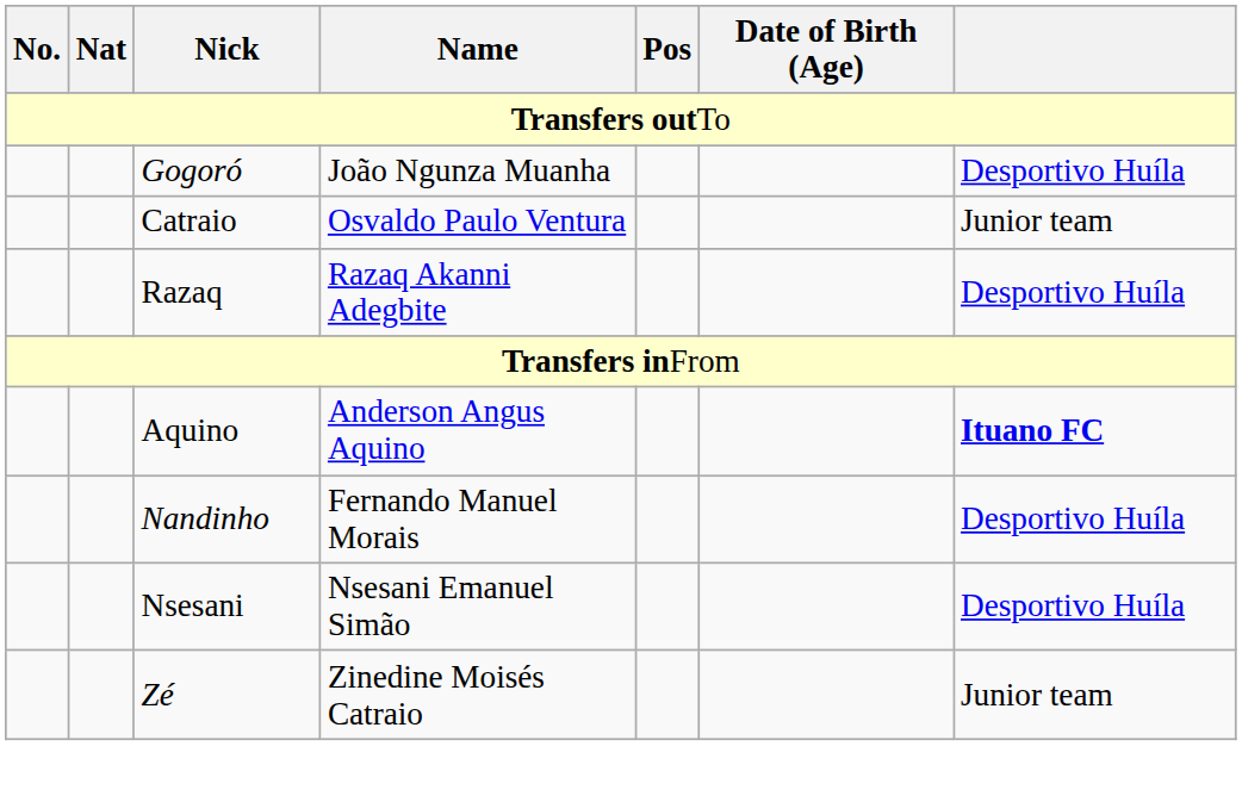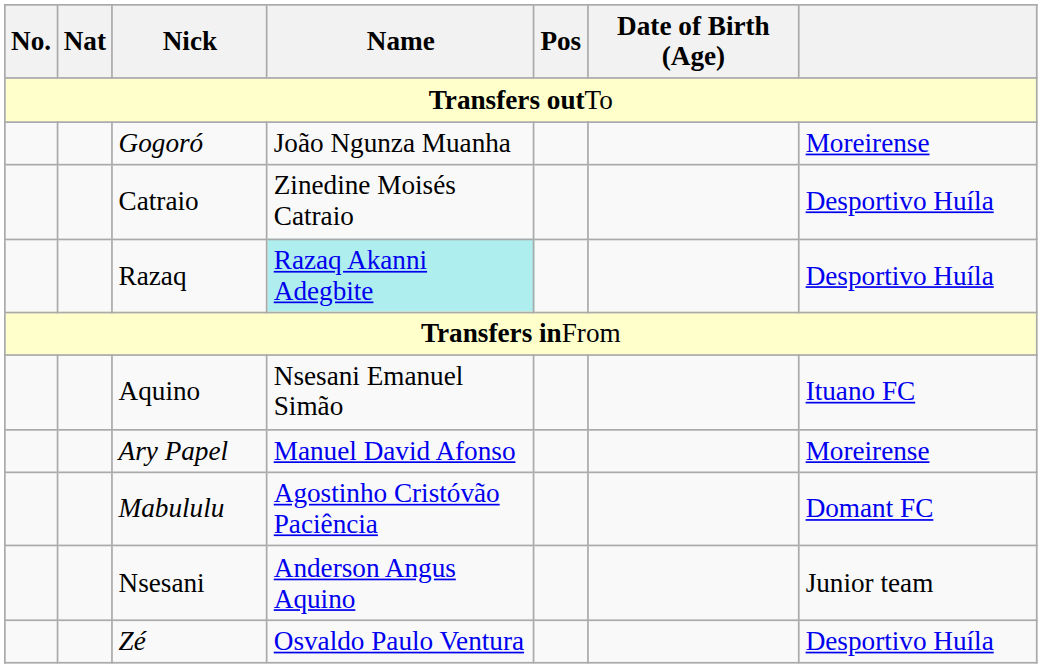 <table class="wikitable ve-ce-branchNode ve-ce-tableNode">
 <tr>
 <th>No.</th>
 <th>Nat</th>
 <th width=105px>Nick</th>
 <th width=230px>Name</th>
 <th>Pos</th>
 <th width=195px>Date of Birth (Age)</th>
 <th width=190px></th>
 </tr>
 <tr bgcolor=#ffffcc>
 <td align=center colspan=7><strong>Transfers out</strong>To</td>
 </tr>
 <tr>
 <td></td>
 <td></td>
 <td><em>Gogoró</em></td>
 <td>João Ngunza Muanha</td>
 <td></td>
 <td></td>
+<td><a href='#'>Moreirense</a></td>
+</tr>
+<tr>
+<td></td>
+<td></td>
+<td>Catraio</td>
+<td>Zinedine Moisés Catraio</td>
+<td></td>
+<td></td>
 <td><a href='#'>Desportivo Huíla</a></td>
 </tr>
 <tr>
 <td></td>
 <td></td>
-<td>Catraio</td>
-<td><a href='#'>Osvaldo Paulo Ventura</a></td>
-<td></td>
-<td></td>
-<td>Junior team</td>
-</tr>
-<tr>
-<td></td>
-<td></td>
 <td>Razaq</td>
-<td><a href='#'>Razaq Akanni Adegbite</a></td>
+<td style="background: paleturquoise;"><a href='#'>Razaq Akanni Adegbite</a></td>
 <td></td>
 <td></td>
 <td><a href='#'>Desportivo Huíla</a></td>
 </tr>
 <tr bgcolor=#ffffcc>
 <td align=center colspan=7><strong>Transfers in</strong>From</td>
 </tr>
 <tr>
 <td></td>
 <td></td>
 <td>Aquino</td>
-<td><a href='#'>Anderson Angus Aquino</a></td>
+<td>Nsesani Emanuel Simão</td>
 <td></td>
 <td></td>
-<td><strong><a href='#'>Ituano FC</a></strong></td>
+<td><a href='#'>Ituano FC</a></td>
 </tr>
 <tr>
 <td></td>
 <td></td>
-<td><em>Nandinho</em></td>
-<td>Fernando Manuel Morais</td>
+<td><em>Ary Papel</em></td>
+<td><a href='#'>Manuel David Afonso</a></td>
 <td></td>
 <td></td>
-<td><a href='#'>Desportivo Huíla</a></td>
+<td><a href='#'>Moreirense</a></td>
+</tr>
+<tr>
+<td></td>
+<td></td>
+<td><em>Mabululu</em></td>
+<td><a href='#'>Agostinho Cristóvão Paciência</a></td>
+<td></td>
+<td></td>
+<td><a href='#'>Domant FC</a></td>
 </tr>
 <tr>
 <td></td>
 <td></td>
 <td>Nsesani</td>
-<td>Nsesani Emanuel Simão</td>
+<td><a href='#'>Anderson Angus Aquino</a></td>
 <td></td>
 <td></td>
-<td><a href='#'>Desportivo Huíla</a></td>
+<td>Junior team</td>
 </tr>
 <tr>
 <td></td>
 <td></td>
 <td><em>Zé</em></td>
-<td>Zinedine Moisés Catraio</td>
+<td><a href='#'>Osvaldo Paulo Ventura</a></td>
 <td></td>
 <td></td>
-<td>Junior team</td>
+<td><a href='#'>Desportivo Huíla</a></td>
 </tr>
 </table>
